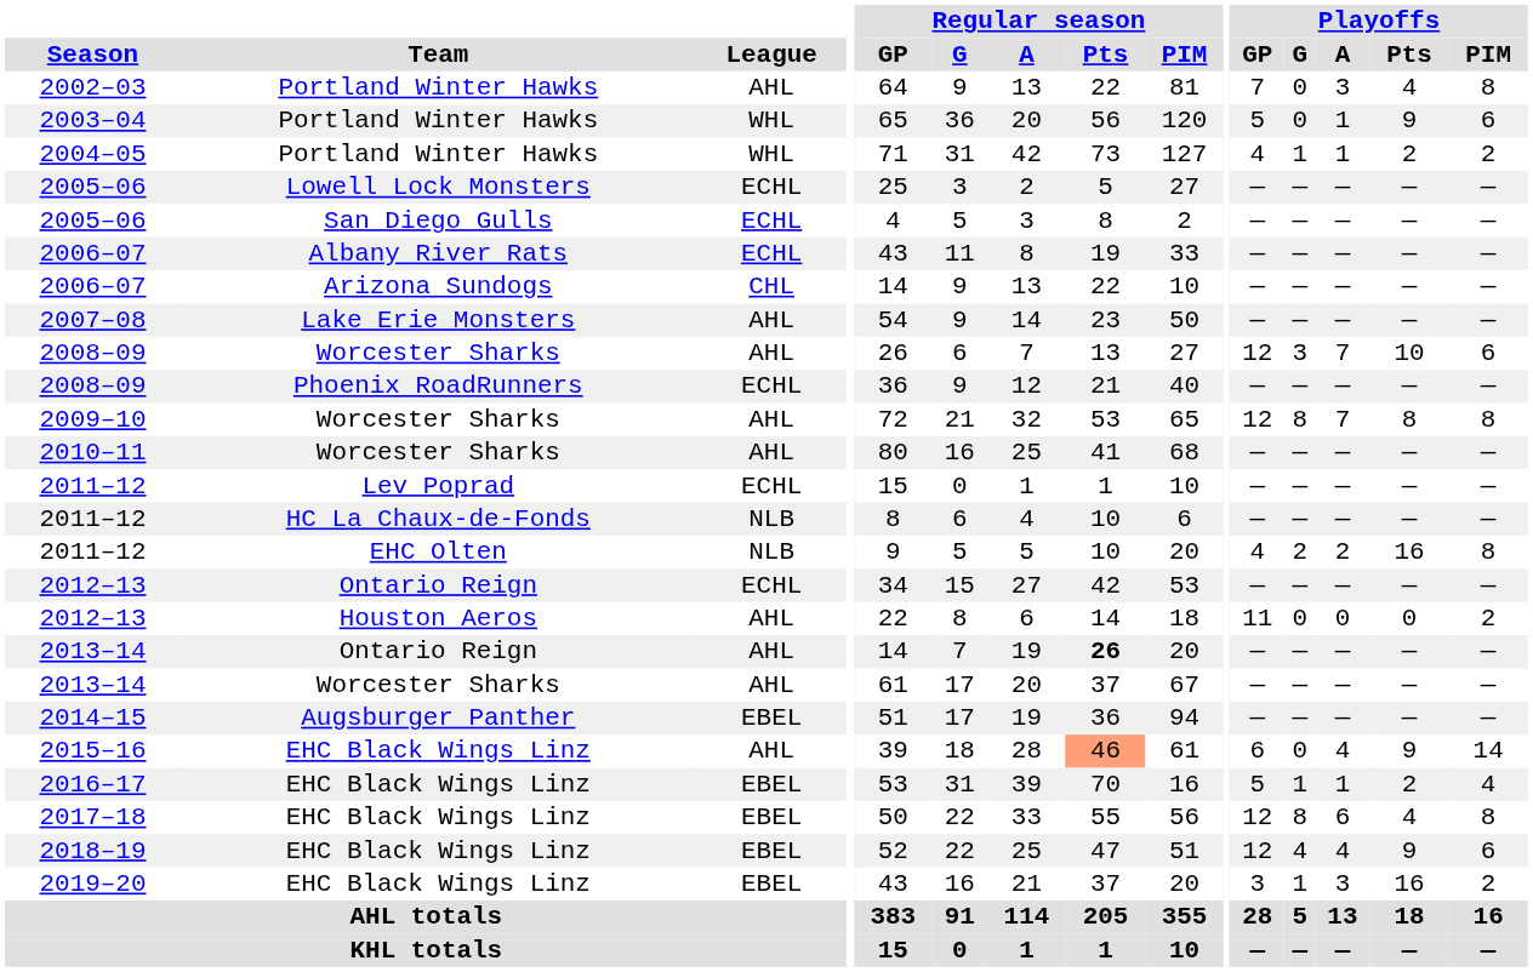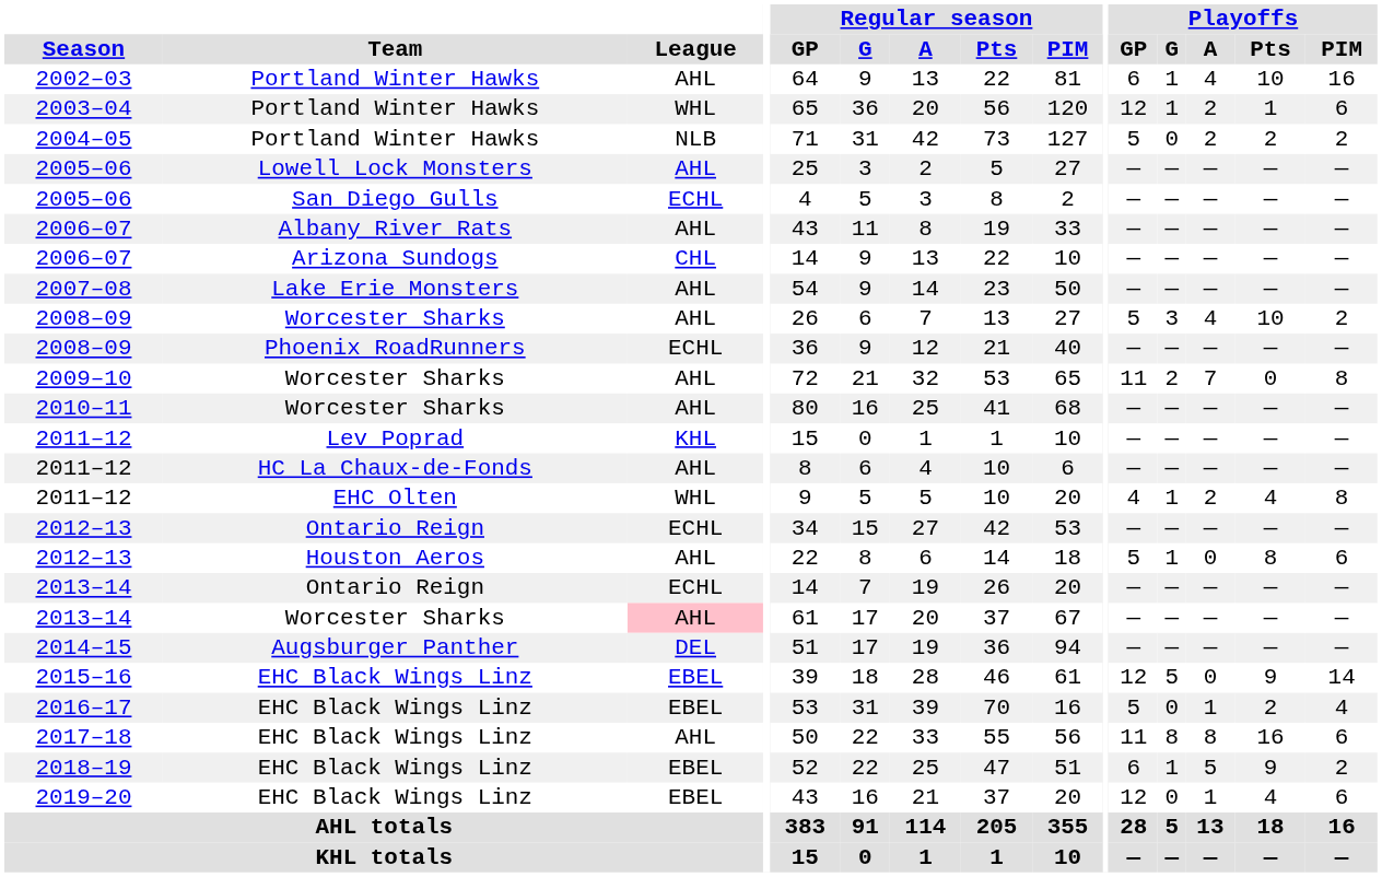 <table border="0" cellpadding="1" cellspacing="0" style="text-align:center; width:60em">
 <tr bgcolor="#e0e0e0">
 <th colspan="3" bgcolor="#ffffff"></th>
 <th rowspan="100" bgcolor="#ffffff"></th>
 <th colspan="5"><a href='#'>Regular season</a></th>
 <th rowspan="100" bgcolor="#ffffff"></th>
 <th colspan="5"><a href='#'>Playoffs</a></th>
 </tr>
 <tr bgcolor="#e0e0e0">
 <th><a href='#'>Season</a></th>
 <th>Team</th>
 <th>League</th>
 <th>GP</th>
 <th><a href='#'>G</a></th>
 <th><a href='#'>A</a></th>
 <th><a href='#'>Pts</a></th>
 <th><a href='#'>PIM</a></th>
 <th>GP</th>
 <th>G</th>
 <th>A</th>
 <th>Pts</th>
 <th>PIM</th>
 </tr>
 <tr>
 <td><a href='#'>2002–03</a></td>
 <td><a href='#'>Portland Winter Hawks</a></td>
 <td>AHL</td>
 <td>64</td>
 <td>9</td>
 <td>13</td>
 <td>22</td>
 <td>81</td>
-<td>7</td>
-<td>0</td>
-<td>3</td>
+<td>6</td>
+<td>1</td>
 <td>4</td>
-<td>8</td>
+<td>10</td>
+<td>16</td>
 </tr>
 <tr bgcolor="#f0f0f0">
 <td><a href='#'>2003–04</a></td>
 <td>Portland Winter Hawks</td>
 <td>WHL</td>
 <td>65</td>
 <td>36</td>
 <td>20</td>
 <td>56</td>
 <td>120</td>
-<td>5</td>
-<td>0</td>
+<td>12</td>
 <td>1</td>
-<td>9</td>
+<td>2</td>
+<td>1</td>
 <td>6</td>
 </tr>
 <tr>
 <td><a href='#'>2004–05</a></td>
 <td>Portland Winter Hawks</td>
-<td>WHL</td>
+<td>NLB</td>
 <td>71</td>
 <td>31</td>
 <td>42</td>
 <td>73</td>
 <td>127</td>
-<td>4</td>
-<td>1</td>
-<td>1</td>
+<td>5</td>
+<td>0</td>
+<td>2</td>
 <td>2</td>
 <td>2</td>
 </tr>
 <tr bgcolor="#f0f0f0">
 <td><a href='#'>2005–06</a></td>
 <td><a href='#'>Lowell Lock Monsters</a></td>
-<td>ECHL</td>
+<td><a href='#'>AHL</a></td>
 <td>25</td>
 <td>3</td>
 <td>2</td>
 <td>5</td>
 <td>27</td>
 <td>—</td>
 <td>—</td>
 <td>—</td>
 <td>—</td>
 <td>—</td>
 </tr>
 <tr>
 <td><a href='#'>2005–06</a></td>
 <td><a href='#'>San Diego Gulls</a></td>
 <td><a href='#'>ECHL</a></td>
 <td>4</td>
 <td>5</td>
 <td>3</td>
 <td>8</td>
 <td>2</td>
 <td>—</td>
 <td>—</td>
 <td>—</td>
 <td>—</td>
 <td>—</td>
 </tr>
 <tr bgcolor="#f0f0f0">
 <td><a href='#'>2006–07</a></td>
 <td><a href='#'>Albany River Rats</a></td>
-<td><a href='#'>ECHL</a></td>
+<td>AHL</td>
 <td>43</td>
 <td>11</td>
 <td>8</td>
 <td>19</td>
 <td>33</td>
 <td>—</td>
 <td>—</td>
 <td>—</td>
 <td>—</td>
 <td>—</td>
 </tr>
 <tr>
 <td><a href='#'>2006–07</a></td>
 <td><a href='#'>Arizona Sundogs</a></td>
 <td><a href='#'>CHL</a></td>
 <td>14</td>
 <td>9</td>
 <td>13</td>
 <td>22</td>
 <td>10</td>
 <td>—</td>
 <td>—</td>
 <td>—</td>
 <td>—</td>
 <td>—</td>
 </tr>
 <tr bgcolor="#f0f0f0">
 <td><a href='#'>2007–08</a></td>
 <td><a href='#'>Lake Erie Monsters</a></td>
 <td>AHL</td>
 <td>54</td>
 <td>9</td>
 <td>14</td>
 <td>23</td>
 <td>50</td>
 <td>—</td>
 <td>—</td>
 <td>—</td>
 <td>—</td>
 <td>—</td>
 </tr>
 <tr>
 <td><a href='#'>2008–09</a></td>
 <td><a href='#'>Worcester Sharks</a></td>
 <td>AHL</td>
 <td>26</td>
 <td>6</td>
 <td>7</td>
 <td>13</td>
 <td>27</td>
-<td>12</td>
+<td>5</td>
 <td>3</td>
-<td>7</td>
+<td>4</td>
 <td>10</td>
-<td>6</td>
+<td>2</td>
 </tr>
 <tr bgcolor="#f0f0f0">
 <td><a href='#'>2008–09</a></td>
 <td><a href='#'>Phoenix RoadRunners</a></td>
 <td>ECHL</td>
 <td>36</td>
 <td>9</td>
 <td>12</td>
 <td>21</td>
 <td>40</td>
 <td>—</td>
 <td>—</td>
 <td>—</td>
 <td>—</td>
 <td>—</td>
 </tr>
 <tr>
 <td><a href='#'>2009–10</a></td>
 <td>Worcester Sharks</td>
 <td>AHL</td>
 <td>72</td>
 <td>21</td>
 <td>32</td>
 <td>53</td>
 <td>65</td>
-<td>12</td>
-<td>8</td>
+<td>11</td>
+<td>2</td>
 <td>7</td>
-<td>8</td>
+<td>0</td>
 <td>8</td>
 </tr>
 <tr bgcolor="#f0f0f0">
 <td><a href='#'>2010–11</a></td>
 <td>Worcester Sharks</td>
 <td>AHL</td>
 <td>80</td>
 <td>16</td>
 <td>25</td>
 <td>41</td>
 <td>68</td>
 <td>—</td>
 <td>—</td>
 <td>—</td>
 <td>—</td>
 <td>—</td>
 </tr>
 <tr>
 <td><a href='#'>2011–12</a></td>
 <td><a href='#'>Lev Poprad</a></td>
-<td>ECHL</td>
+<td><a href='#'>KHL</a></td>
 <td>15</td>
 <td>0</td>
 <td>1</td>
 <td>1</td>
 <td>10</td>
 <td>—</td>
 <td>—</td>
 <td>—</td>
 <td>—</td>
 <td>—</td>
 </tr>
 <tr bgcolor="#f0f0f0">
 <td>2011–12</td>
 <td><a href='#'>HC La Chaux-de-Fonds</a></td>
-<td>NLB</td>
+<td>AHL</td>
 <td>8</td>
 <td>6</td>
 <td>4</td>
 <td>10</td>
 <td>6</td>
 <td>—</td>
 <td>—</td>
 <td>—</td>
 <td>—</td>
 <td>—</td>
 </tr>
 <tr>
 <td>2011–12</td>
 <td><a href='#'>EHC Olten</a></td>
-<td>NLB</td>
+<td>WHL</td>
 <td>9</td>
 <td>5</td>
 <td>5</td>
 <td>10</td>
 <td>20</td>
 <td>4</td>
+<td>1</td>
 <td>2</td>
-<td>2</td>
-<td>16</td>
+<td>4</td>
 <td>8</td>
 </tr>
 <tr bgcolor="#f0f0f0">
 <td><a href='#'>2012–13</a></td>
 <td><a href='#'>Ontario Reign</a></td>
 <td>ECHL</td>
 <td>34</td>
 <td>15</td>
 <td>27</td>
 <td>42</td>
 <td>53</td>
 <td>—</td>
 <td>—</td>
 <td>—</td>
 <td>—</td>
 <td>—</td>
 </tr>
 <tr>
 <td><a href='#'>2012–13</a></td>
 <td><a href='#'>Houston Aeros</a></td>
 <td>AHL</td>
 <td>22</td>
 <td>8</td>
 <td>6</td>
 <td>14</td>
 <td>18</td>
-<td>11</td>
+<td>5</td>
+<td>1</td>
 <td>0</td>
-<td>0</td>
-<td>0</td>
-<td>2</td>
+<td>8</td>
+<td>6</td>
 </tr>
 <tr bgcolor="#f0f0f0">
 <td><a href='#'>2013–14</a></td>
 <td>Ontario Reign</td>
-<td>AHL</td>
+<td>ECHL</td>
 <td>14</td>
 <td>7</td>
 <td>19</td>
-<td><strong>26</strong></td>
+<td>26</td>
 <td>20</td>
 <td>—</td>
 <td>—</td>
 <td>—</td>
 <td>—</td>
 <td>—</td>
 </tr>
 <tr>
 <td><a href='#'>2013–14</a></td>
 <td>Worcester Sharks</td>
-<td>AHL</td>
+<td style="background: pink;">AHL</td>
 <td>61</td>
 <td>17</td>
 <td>20</td>
 <td>37</td>
 <td>67</td>
 <td>—</td>
 <td>—</td>
 <td>—</td>
 <td>—</td>
 <td>—</td>
 </tr>
 <tr bgcolor="#f0f0f0">
 <td><a href='#'>2014–15</a></td>
 <td><a href='#'>Augsburger Panther</a></td>
-<td>EBEL</td>
+<td><a href='#'>DEL</a></td>
 <td>51</td>
 <td>17</td>
 <td>19</td>
 <td>36</td>
 <td>94</td>
 <td>—</td>
 <td>—</td>
 <td>—</td>
 <td>—</td>
 <td>—</td>
 </tr>
 <tr>
 <td><a href='#'>2015–16</a></td>
 <td><a href='#'>EHC Black Wings Linz</a></td>
-<td>AHL</td>
+<td><a href='#'>EBEL</a></td>
 <td>39</td>
 <td>18</td>
 <td>28</td>
-<td style="background: lightsalmon;">46</td>
+<td>46</td>
 <td>61</td>
-<td>6</td>
+<td>12</td>
+<td>5</td>
 <td>0</td>
-<td>4</td>
 <td>9</td>
 <td>14</td>
 </tr>
 <tr bgcolor="#f0f0f0">
 <td><a href='#'>2016–17</a></td>
 <td>EHC Black Wings Linz</td>
 <td>EBEL</td>
 <td>53</td>
 <td>31</td>
 <td>39</td>
 <td>70</td>
 <td>16</td>
 <td>5</td>
-<td>1</td>
+<td>0</td>
 <td>1</td>
 <td>2</td>
 <td>4</td>
 </tr>
 <tr>
 <td><a href='#'>2017–18</a></td>
 <td>EHC Black Wings Linz</td>
-<td>EBEL</td>
+<td>AHL</td>
 <td>50</td>
 <td>22</td>
 <td>33</td>
 <td>55</td>
 <td>56</td>
-<td>12</td>
+<td>11</td>
 <td>8</td>
+<td>8</td>
+<td>16</td>
 <td>6</td>
-<td>4</td>
-<td>8</td>
 </tr>
 <tr bgcolor="#f0f0f0">
 <td><a href='#'>2018–19</a></td>
 <td>EHC Black Wings Linz</td>
 <td>EBEL</td>
 <td>52</td>
 <td>22</td>
 <td>25</td>
 <td>47</td>
 <td>51</td>
-<td>12</td>
-<td>4</td>
-<td>4</td>
+<td>6</td>
+<td>1</td>
+<td>5</td>
 <td>9</td>
-<td>6</td>
+<td>2</td>
 </tr>
 <tr>
 <td><a href='#'>2019–20</a></td>
 <td>EHC Black Wings Linz</td>
 <td>EBEL</td>
 <td>43</td>
 <td>16</td>
 <td>21</td>
 <td>37</td>
 <td>20</td>
-<td>3</td>
+<td>12</td>
+<td>0</td>
 <td>1</td>
-<td>3</td>
-<td>16</td>
-<td>2</td>
+<td>4</td>
+<td>6</td>
 </tr>
 <tr bgcolor="#e0e0e0">
 <th colspan="3">AHL totals</th>
 <th>383</th>
 <th>91</th>
 <th>114</th>
 <th>205</th>
 <th>355</th>
 <th>28</th>
 <th>5</th>
 <th>13</th>
 <th>18</th>
 <th>16</th>
 </tr>
 <tr bgcolor="#e0e0e0">
 <th colspan="3">KHL totals</th>
 <th>15</th>
 <th>0</th>
 <th>1</th>
 <th>1</th>
 <th>10</th>
 <th>—</th>
 <th>—</th>
 <th>—</th>
 <th>—</th>
 <th>—</th>
 </tr>
 </table>
